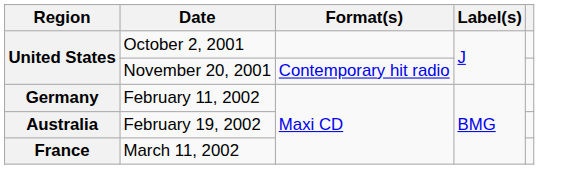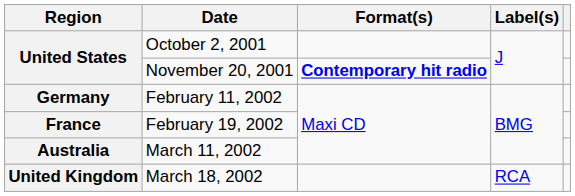 <table class="wikitable plainrowheaders">
 <tr>
 <th scope="col">Region</th>
 <th scope="col">Date</th>
 <th scope="col">Format(s)</th>
 <th scope="col">Label(s)</th>
 <th scope="col"></th>
 </tr>
 <tr>
 <th scope="row" rowspan="2">United States</th>
 <td>October 2, 2001</td>
 <td></td>
 <td rowspan="2"><a href='#'>J</a></td>
 <td></td>
 </tr>
 <tr>
 <td>November 20, 2001</td>
-<td><a href='#'>Contemporary hit radio</a></td>
+<td><strong><a href='#'>Contemporary hit radio</a></strong></td>
 <td></td>
 </tr>
 <tr>
 <th scope="row">Germany</th>
 <td>February 11, 2002</td>
 <td rowspan="3"><a href='#'>Maxi CD</a></td>
 <td rowspan="3"><a href='#'>BMG</a></td>
 <td></td>
 </tr>
 <tr>
-<th scope="row">Australia</th>
+<th scope="row">France</th>
 <td>February 19, 2002</td>
 <td></td>
 </tr>
 <tr>
-<th scope="row">France</th>
+<th scope="row">Australia</th>
 <td>March 11, 2002</td>
 <td></td>
 </tr>
+<tr>
+<th scope="row">United Kingdom</th>
+<td>March 18, 2002</td>
+<td></td>
+<td><a href='#'>RCA</a></td>
+<td></td>
+</tr>
 </table>
